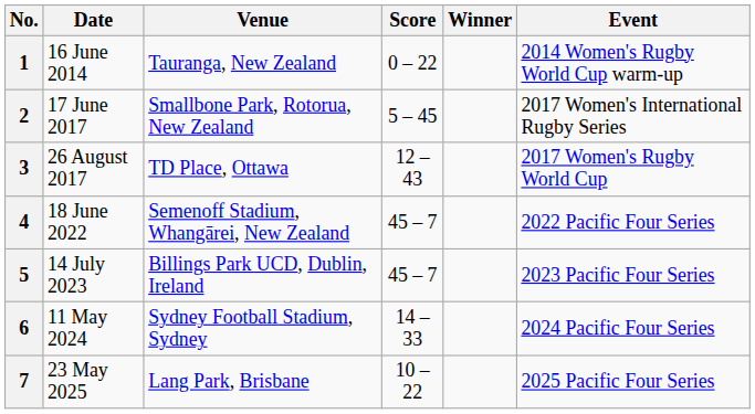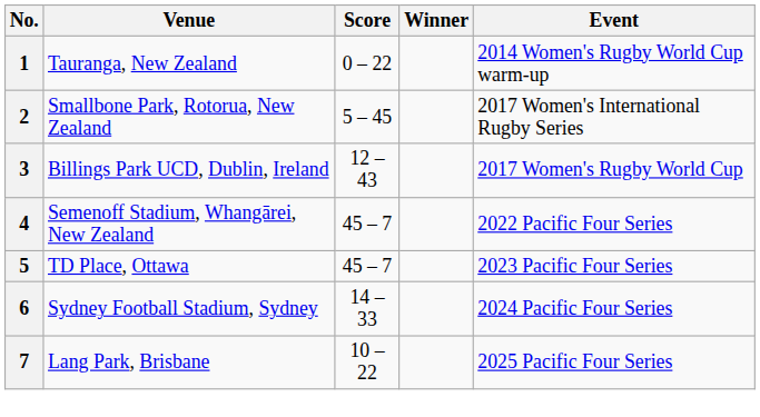 <table class="wikitable">
 <tr>
 <th>No.</th>
-<th>Date</th>
 <th>Venue</th>
 <th>Score</th>
 <th>Winner</th>
 <th>Event</th>
 </tr>
 <tr>
 <th>1</th>
-<td>16 June 2014</td>
 <td><a href='#'>Tauranga</a>, <a href='#'>New Zealand</a></td>
 <td align="center">0 – 22</td>
 <td></td>
 <td><a href='#'>2014 Women's Rugby World Cup</a> warm-up</td>
 </tr>
 <tr>
 <th>2</th>
-<td>17 June 2017</td>
 <td><a href='#'>Smallbone Park</a>, <a href='#'>Rotorua</a>, <a href='#'>New Zealand</a></td>
 <td align="center">5 – 45</td>
 <td></td>
 <td>2017 Women's International Rugby Series</td>
 </tr>
 <tr>
 <th>3</th>
-<td>26 August 2017</td>
-<td><a href='#'>TD Place</a>, <a href='#'>Ottawa</a></td>
+<td><a href='#'>Billings Park UCD</a>, <a href='#'>Dublin</a>, <a href='#'>Ireland</a></td>
 <td align="center">12 – 43</td>
 <td></td>
 <td><a href='#'>2017 Women's Rugby World Cup</a></td>
 </tr>
 <tr>
 <th>4</th>
-<td>18 June 2022</td>
 <td><a href='#'>Semenoff Stadium</a>, <a href='#'>Whangārei</a>, <a href='#'>New Zealand</a></td>
 <td align="center">45 – 7</td>
 <td></td>
 <td><a href='#'>2022 Pacific Four Series</a></td>
 </tr>
 <tr>
 <th>5</th>
-<td>14 July 2023</td>
-<td><a href='#'>Billings Park UCD</a>, <a href='#'>Dublin</a>, <a href='#'>Ireland</a></td>
+<td><a href='#'>TD Place</a>, <a href='#'>Ottawa</a></td>
 <td align="center">45 – 7</td>
 <td></td>
 <td><a href='#'>2023 Pacific Four Series</a></td>
 </tr>
 <tr>
 <th>6</th>
-<td>11 May 2024</td>
 <td><a href='#'>Sydney Football Stadium</a>, <a href='#'>Sydney</a></td>
 <td align="center">14 – 33</td>
 <td></td>
 <td><a href='#'>2024 Pacific Four Series</a></td>
 </tr>
 <tr>
 <th>7</th>
-<td>23 May 2025</td>
 <td><a href='#'>Lang Park</a>, <a href='#'>Brisbane</a></td>
 <td align="center">10 – 22</td>
 <td></td>
 <td><a href='#'>2025 Pacific Four Series</a></td>
 </tr>
 </table>
